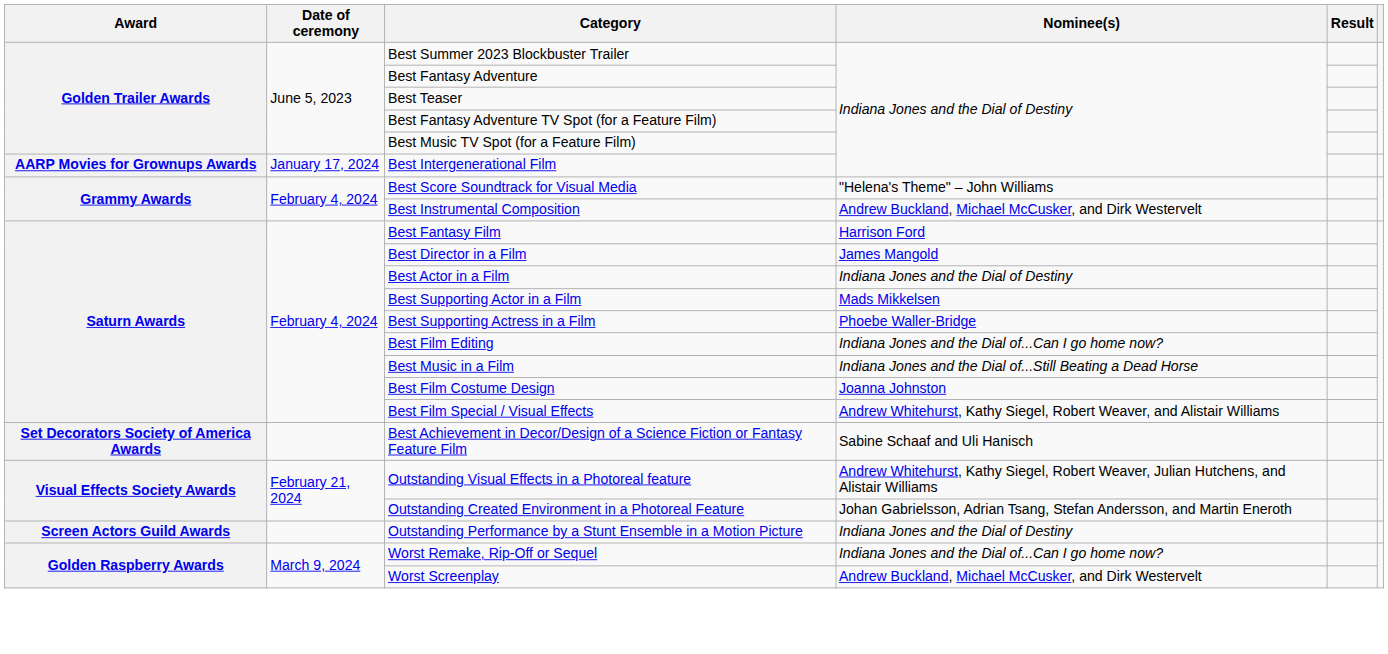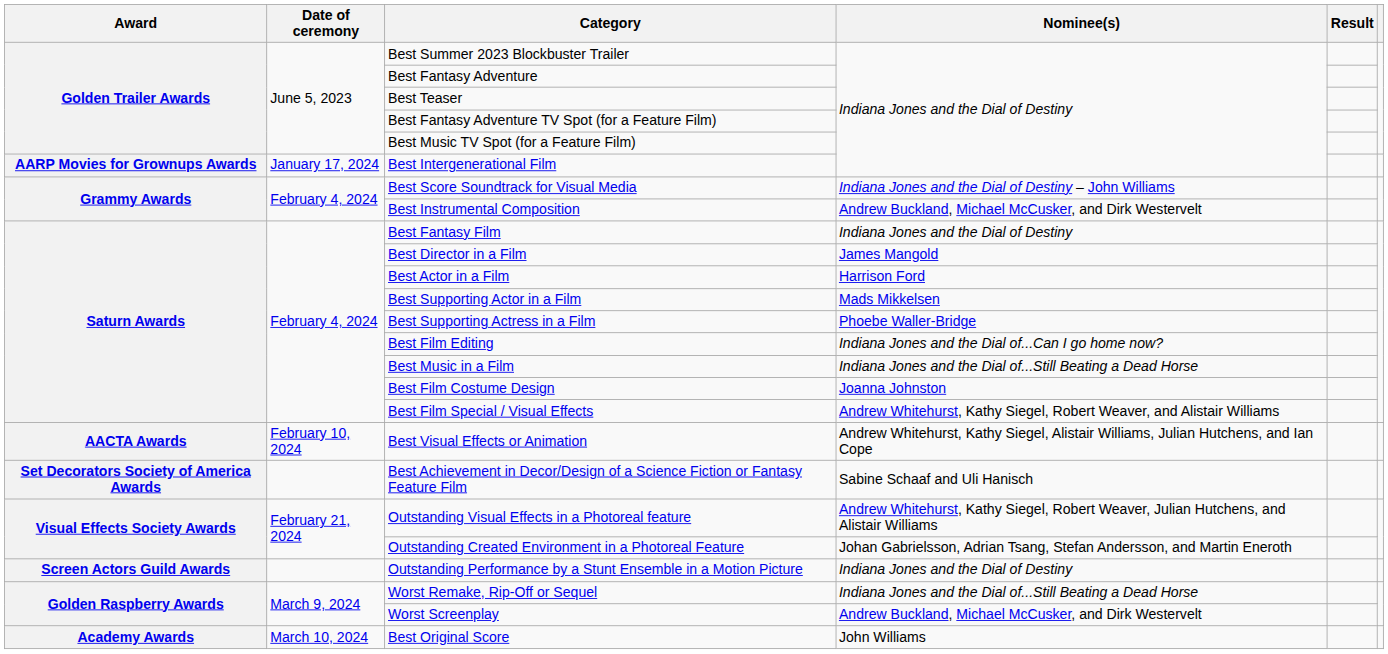 <table class="wikitable sortable plainrowheaders" style="width: 99%">
 <tr>
 <th scope="col">Award</th>
 <th scope="col">Date of ceremony</th>
 <th scope="col">Category</th>
 <th scope="col">Nominee(s)</th>
 <th scope="col">Result</th>
 <th scope="col" class="unsortable"></th>
 </tr>
 <tr>
 <th rowspan="5" scope="row"><a href='#'>Golden Trailer Awards</a></th>
 <td rowspan="5">June 5, 2023</td>
 <td>Best Summer 2023 Blockbuster Trailer</td>
 <td rowspan="6"><em>Indiana Jones and the Dial of Destiny</em></td>
 <td></td>
 <td rowspan="5" align="center"></td>
 </tr>
 <tr>
 <td>Best Fantasy Adventure</td>
 <td></td>
 </tr>
 <tr>
 <td>Best Teaser</td>
 <td></td>
 </tr>
 <tr>
 <td>Best Fantasy Adventure TV Spot (for a Feature Film)</td>
 <td></td>
 </tr>
 <tr>
 <td>Best Music TV Spot (for a Feature Film)</td>
 <td></td>
 </tr>
 <tr>
 <th scope="row"><a href='#'>AARP Movies for Grownups Awards</a></th>
 <td><a href='#'>January 17, 2024</a></td>
 <td><a href='#'>Best Intergenerational Film</a></td>
 <td></td>
 <td align="center"></td>
 </tr>
 <tr>
 <th rowspan="2" scope="row"><a href='#'>Grammy Awards</a></th>
 <td rowspan="2"><a href='#'>February 4, 2024</a></td>
 <td><a href='#'>Best Score Soundtrack for Visual Media</a></td>
-<td>"Helena's Theme" – John Williams</td>
+<td><em><a href='#'>Indiana Jones and the Dial of Destiny</a></em> – <a href='#'>John Williams</a></td>
 <td></td>
 <td rowspan="2" align="center"></td>
 </tr>
 <tr>
 <td><a href='#'>Best Instrumental Composition</a></td>
 <td><a href='#'>Andrew Buckland</a>, <a href='#'>Michael McCusker</a>, and Dirk Westervelt</td>
 <td></td>
 </tr>
 <tr>
 <th rowspan="9" scope="row"><a href='#'>Saturn Awards</a></th>
 <td rowspan="9"><a href='#'>February 4, 2024</a></td>
 <td><a href='#'>Best Fantasy Film</a></td>
-<td><a href='#'>Harrison Ford</a></td>
+<td><em>Indiana Jones and the Dial of Destiny</em></td>
 <td></td>
 <td rowspan="9" align="center"></td>
 </tr>
 <tr>
 <td><a href='#'>Best Director in a Film</a></td>
 <td><a href='#'>James Mangold</a></td>
 <td></td>
 </tr>
 <tr>
 <td><a href='#'>Best Actor in a Film</a></td>
-<td><em>Indiana Jones and the Dial of Destiny</em></td>
+<td><a href='#'>Harrison Ford</a></td>
 <td></td>
 </tr>
 <tr>
 <td><a href='#'>Best Supporting Actor in a Film</a></td>
 <td><a href='#'>Mads Mikkelsen</a></td>
 <td></td>
 </tr>
 <tr>
 <td><a href='#'>Best Supporting Actress in a Film</a></td>
 <td><a href='#'>Phoebe Waller-Bridge</a></td>
 <td></td>
 </tr>
 <tr>
 <td><a href='#'>Best Film Editing</a></td>
 <td><em>Indiana Jones and the Dial of...Can I go home now?</em></td>
 <td></td>
 </tr>
 <tr>
 <td><a href='#'>Best Music in a Film</a></td>
 <td><em>Indiana Jones and the Dial of...Still Beating a Dead Horse</em></td>
 <td></td>
 </tr>
 <tr>
 <td><a href='#'>Best Film Costume Design</a></td>
 <td><a href='#'>Joanna Johnston</a></td>
 <td></td>
 </tr>
 <tr>
 <td><a href='#'>Best Film Special / Visual Effects</a></td>
 <td><a href='#'>Andrew Whitehurst</a>, Kathy Siegel, Robert Weaver, and Alistair Williams</td>
 <td></td>
+</tr>
+<tr>
+<th scope="row"><a href='#'>AACTA Awards</a></th>
+<td><a href='#'>February 10, 2024</a></td>
+<td><a href='#'>Best Visual Effects or Animation</a></td>
+<td>Andrew Whitehurst, Kathy Siegel, Alistair Williams, Julian Hutchens, and Ian Cope</td>
+<td></td>
+<td align="center"></td>
 </tr>
 <tr>
 <th scope="row"><a href='#'>Set Decorators Society of America Awards</a></th>
 <td><a href='#'></a></td>
 <td><a href='#'>Best Achievement in Decor/Design of a Science Fiction or Fantasy Feature Film</a></td>
 <td>Sabine Schaaf and Uli Hanisch</td>
 <td></td>
 <td align="center"></td>
 </tr>
 <tr>
 <th rowspan="2" scope="row"><a href='#'>Visual Effects Society Awards</a></th>
 <td rowspan="2"><a href='#'>February 21, 2024</a></td>
 <td><a href='#'>Outstanding Visual Effects in a Photoreal feature</a></td>
 <td><a href='#'>Andrew Whitehurst</a>, Kathy Siegel, Robert Weaver, Julian Hutchens, and Alistair Williams</td>
 <td></td>
 <td rowspan="2" align="center"></td>
 </tr>
 <tr>
 <td><a href='#'>Outstanding Created Environment in a Photoreal Feature</a></td>
 <td>Johan Gabrielsson, Adrian Tsang, Stefan Andersson, and Martin Eneroth </td>
 <td></td>
 </tr>
 <tr>
 <th scope="row"><a href='#'>Screen Actors Guild Awards</a></th>
 <td><a href='#'></a></td>
 <td><a href='#'>Outstanding Performance by a Stunt Ensemble in a Motion Picture</a></td>
 <td><em>Indiana Jones and the Dial of Destiny</em></td>
 <td></td>
 <td align="center"></td>
 </tr>
 <tr>
 <th rowspan="2" scope="row"><a href='#'>Golden Raspberry Awards</a></th>
 <td rowspan="2"><a href='#'>March 9, 2024</a></td>
 <td><a href='#'>Worst Remake, Rip-Off or Sequel</a></td>
-<td><em>Indiana Jones and the Dial of...Can I go home now?</em></td>
+<td><em>Indiana Jones and the Dial of...Still Beating a Dead Horse</em></td>
 <td></td>
 <td rowspan="2" align="center"></td>
 </tr>
 <tr>
 <td><a href='#'>Worst Screenplay</a></td>
 <td><a href='#'>Andrew Buckland</a>, <a href='#'>Michael McCusker</a>, and Dirk Westervelt</td>
 <td></td>
 </tr>
+<tr>
+<th scope="row"><a href='#'>Academy Awards</a></th>
+<td><a href='#'>March 10, 2024</a></td>
+<td><a href='#'>Best Original Score</a></td>
+<td>John Williams</td>
+<td></td>
+<td align="center"></td>
+</tr>
 </table>
